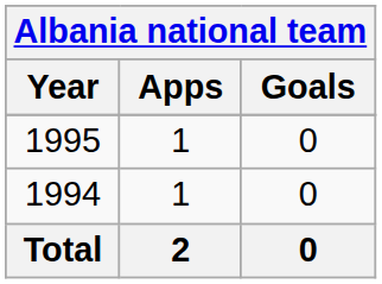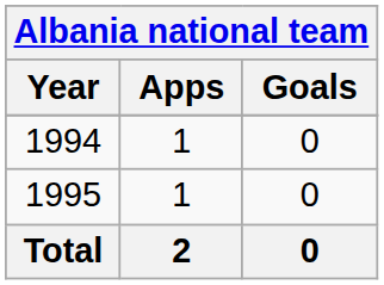 <table class="wikitable" style="text-align:center">
 <tr>
 <th colspan=3><a href='#'>Albania national team</a></th>
 </tr>
 <tr>
 <th>Year</th>
 <th>Apps</th>
 <th>Goals</th>
 </tr>
 <tr>
 </tr>
 <tr>
-<td>1995</td>
+<td>1994</td>
 <td>1</td>
 <td>0</td>
 </tr>
 <tr>
-<td>1994</td>
+<td>1995</td>
 <td>1</td>
 <td>0</td>
 </tr>
 <tr>
 <th>Total</th>
 <th>2</th>
 <th>0</th>
 </tr>
 </table>
